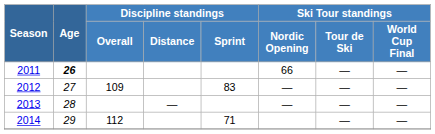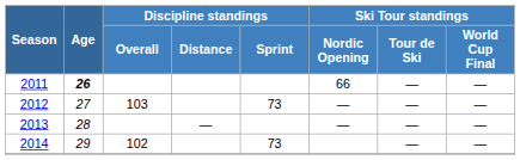 <table class="wikitable" style="font-size:95%; text-align:center; border:grey solid 1px; border-collapse:collapse; background:#ffffff;">
 <tr>
 <th style="background-color:#369; color:white; width:60px;" rowspan="2"> Season </th>
 <th style="background-color:#369; color:white; width:40px;" rowspan="2"> Age </th>
 <th style="background-color:#4180be; color:white;" colspan="3">Discipline standings</th>
 <th style="background-color:#4180be; color:white;" colspan="3">Ski Tour standings</th>
 </tr>
 <tr>
 <th style="background-color:#4180be; color:white; width:75px;">Overall</th>
 <th style="background-color:#4180be; color:white; width:75px;">Distance</th>
 <th style="background-color:#4180be; color:white; width:75px;">Sprint</th>
 <th style="background-color:#4180be; color:white; width:75px;">Nordic<br>Opening</th>
 <th style="background-color:#4180be; color:white; width:75px;">Tour de<br>Ski</th>
 <th style="background-color:#4180be; color:white; width:75px;">World Cup<br>Final</th>
 </tr>
 <tr>
 <td><a href='#'>2011</a></td>
 <td><strong><em>26</em></strong></td>
 <td></td>
 <td></td>
 <td></td>
 <td>66</td>
 <td>—</td>
 <td>—</td>
 </tr>
 <tr>
 <td><a href='#'>2012</a></td>
 <td><em>27</em></td>
-<td>109</td>
+<td>103</td>
 <td></td>
-<td>83</td>
+<td>73</td>
 <td>—</td>
 <td>—</td>
 <td>—</td>
 </tr>
 <tr>
 <td><a href='#'>2013</a></td>
 <td><em>28</em></td>
 <td></td>
 <td>—</td>
 <td></td>
 <td>—</td>
 <td>—</td>
 <td>—</td>
 </tr>
 <tr>
 <td><a href='#'>2014</a></td>
 <td><em>29</em></td>
-<td>112</td>
+<td>102</td>
 <td></td>
-<td>71</td>
+<td>73</td>
 <td></td>
 <td>—</td>
 <td>—</td>
 </tr>
 <tr>
 </tr>
 </table>
